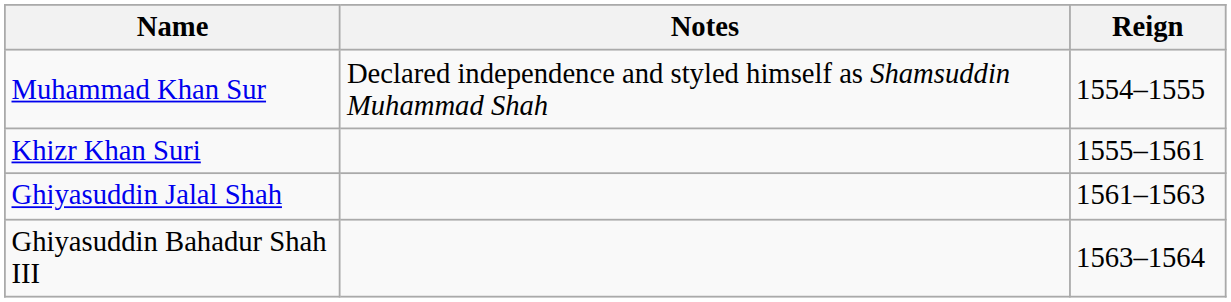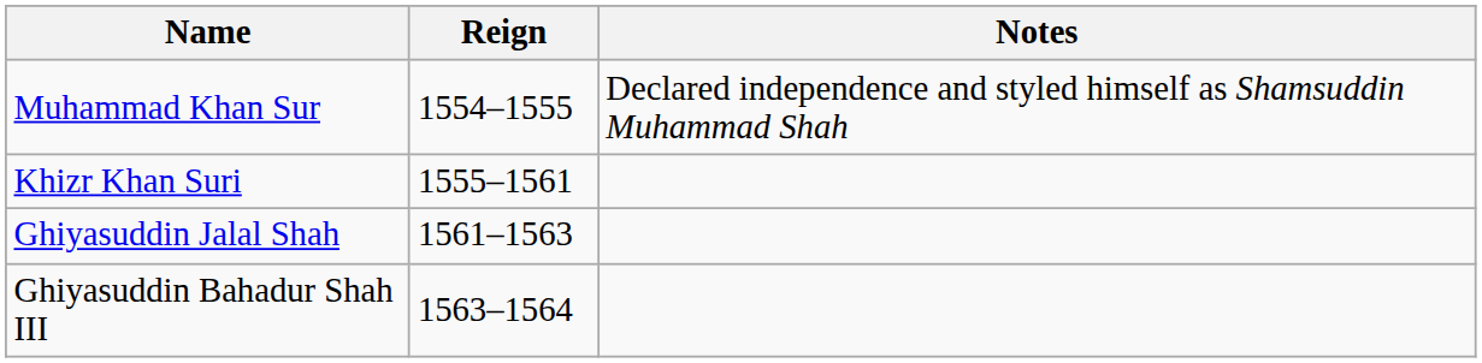 <table class="wikitable">
 <tr>
 <th width="180">Name</th>
+<th width="80">Reign</th>
 <th width="400">Notes</th>
-<th width="80">Reign</th>
 </tr>
 <tr>
 <td><a href='#'>Muhammad Khan Sur</a></td>
+<td>1554–1555</td>
 <td>Declared independence and styled himself as <em>Shamsuddin Muhammad Shah</em></td>
-<td>1554–1555</td>
 </tr>
 <tr>
 <td><a href='#'>Khizr Khan Suri</a></td>
+<td>1555–1561</td>
 <td></td>
-<td>1555–1561</td>
 </tr>
 <tr>
 <td><a href='#'>Ghiyasuddin Jalal Shah</a></td>
+<td>1561–1563</td>
 <td></td>
-<td>1561–1563</td>
 </tr>
 <tr>
 <td>Ghiyasuddin Bahadur Shah III</td>
+<td>1563–1564</td>
 <td></td>
-<td>1563–1564</td>
 </tr>
 </table>
